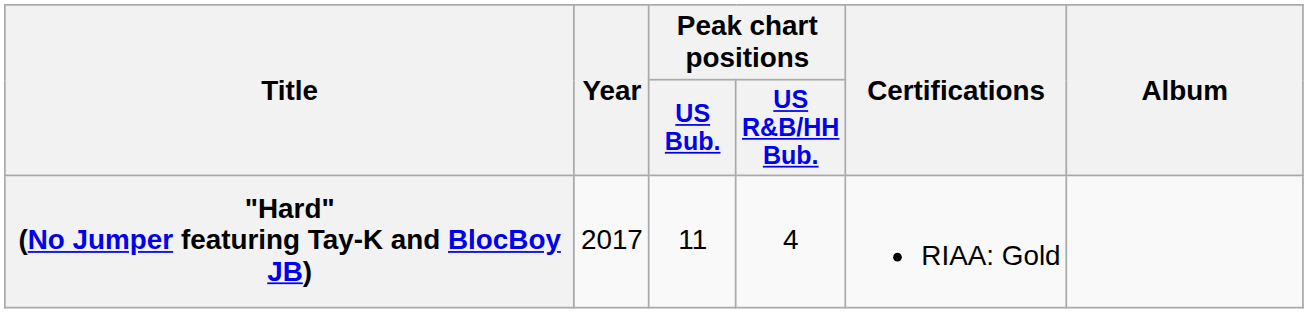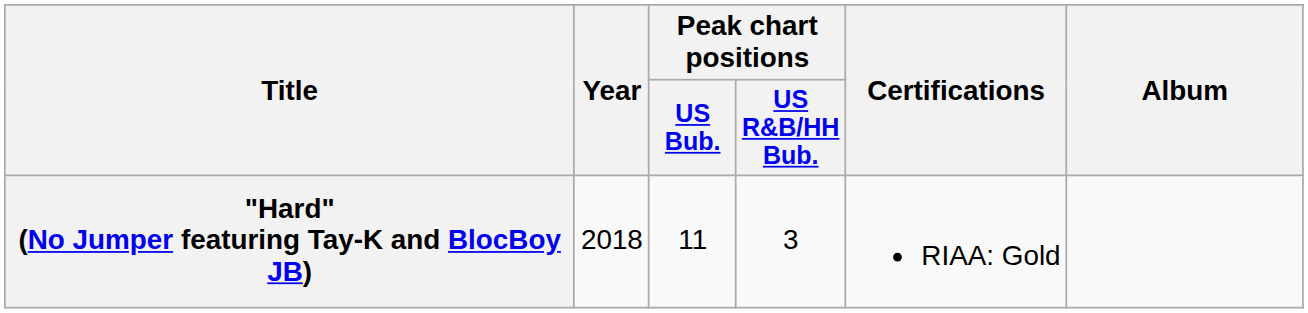 <table class="wikitable plainrowheaders" style="text-align:center;">
 <tr>
 <th scope="col" rowspan="2" style="width:20em;">Title</th>
 <th scope="col" rowspan="2" style="width:1em;">Year</th>
 <th scope="col" colspan="2">Peak chart positions</th>
 <th scope="col" rowspan="2">Certifications</th>
 <th scope="col" rowspan="2" style="width:8em;">Album</th>
 </tr>
 <tr>
 <th scope="col" style="width:3em;font-size:90%;"><a href='#'>US<br>Bub.</a><br></th>
 <th scope="col" style="width:3em;font-size:90%;"><a href='#'>US<br>R&B/HH<br>Bub.</a><br></th>
 </tr>
 <tr>
 <th scope="row">"Hard"<br><span>(<a href='#'>No Jumper</a> featuring Tay-K and <a href='#'>BlocBoy JB</a>)</span></th>
-<td>2017</td>
+<td>2018</td>
 <td>11</td>
-<td>4</td>
+<td>3</td>
 <td><br><ul><li>RIAA: Gold</li></ul></td>
 <td></td>
 </tr>
 </table>
